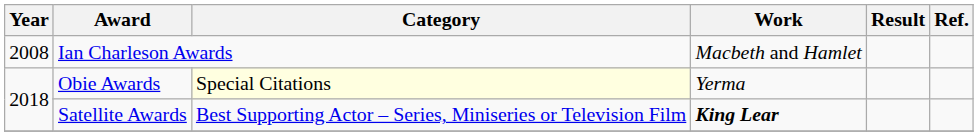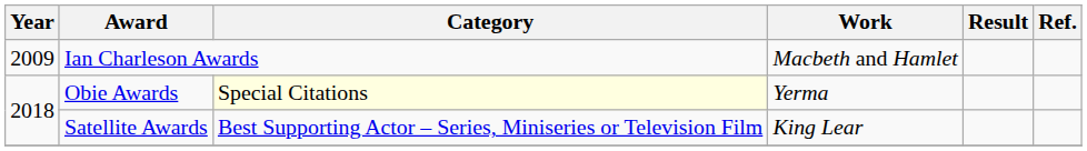 <table class="wikitable plainrowheaders">
 <tr>
 <th>Year</th>
 <th>Award</th>
 <th>Category</th>
 <th>Work</th>
 <th>Result</th>
 <th>Ref.</th>
 </tr>
 <tr>
-<td>2008</td>
+<td>2009</td>
 <td colspan="2"><a href='#'>Ian Charleson Awards</a></td>
 <td><em>Macbeth</em> and <em>Hamlet</em></td>
 <td></td>
 <td></td>
 </tr>
 <tr>
 <td rowspan="2">2018</td>
 <td><a href='#'>Obie Awards</a></td>
 <td style="background: lightyellow;">Special Citations</td>
 <td><em>Yerma</em></td>
 <td></td>
 <td></td>
 </tr>
 <tr>
 <td><a href='#'>Satellite Awards</a></td>
 <td><a href='#'>Best Supporting Actor – Series, Miniseries or Television Film</a></td>
-<td><strong><em>King Lear</em></strong></td>
+<td><em>King Lear</em></td>
 <td></td>
 <td></td>
 </tr>
 <tr>
 </tr>
 </table>
